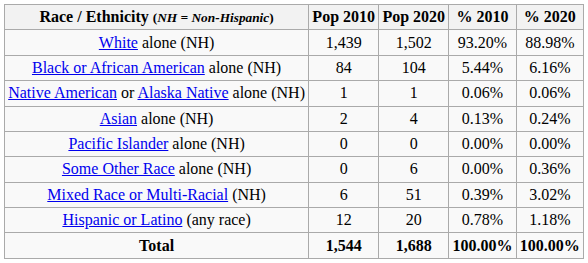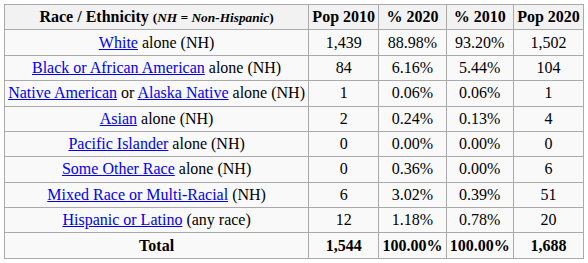 <table class="wikitable" style="text-align:center;">
 <tr>
 <th>Race / Ethnicity <small>(<em>NH = Non-Hispanic</em>)</small></th>
 <th>Pop 2010</th>
+<th>% 2020</th>
+<th>% 2010</th>
 <th>Pop 2020</th>
-<th>% 2010</th>
-<th>% 2020</th>
 </tr>
 <tr>
 <td><a href='#'>White</a> alone (NH)</td>
 <td>1,439</td>
+<td>88.98%</td>
+<td>93.20%</td>
 <td>1,502</td>
-<td>93.20%</td>
-<td>88.98%</td>
 </tr>
 <tr>
 <td><a href='#'>Black or African American</a> alone (NH)</td>
 <td>84</td>
+<td>6.16%</td>
+<td>5.44%</td>
 <td>104</td>
-<td>5.44%</td>
-<td>6.16%</td>
 </tr>
 <tr>
 <td><a href='#'>Native American</a> or <a href='#'>Alaska Native</a> alone (NH)</td>
 <td>1</td>
-<td>1</td>
 <td>0.06%</td>
 <td>0.06%</td>
+<td>1</td>
 </tr>
 <tr>
 <td><a href='#'>Asian</a> alone (NH)</td>
 <td>2</td>
+<td>0.24%</td>
+<td>0.13%</td>
 <td>4</td>
-<td>0.13%</td>
-<td>0.24%</td>
 </tr>
 <tr>
 <td><a href='#'>Pacific Islander</a> alone (NH)</td>
 <td>0</td>
-<td>0</td>
 <td>0.00%</td>
 <td>0.00%</td>
+<td>0</td>
 </tr>
 <tr>
 <td><a href='#'>Some Other Race</a> alone (NH)</td>
 <td>0</td>
+<td>0.36%</td>
+<td>0.00%</td>
 <td>6</td>
-<td>0.00%</td>
-<td>0.36%</td>
 </tr>
 <tr>
 <td><a href='#'>Mixed Race or Multi-Racial</a> (NH)</td>
 <td>6</td>
+<td>3.02%</td>
+<td>0.39%</td>
 <td>51</td>
-<td>0.39%</td>
-<td>3.02%</td>
 </tr>
 <tr>
 <td><a href='#'>Hispanic or Latino</a> (any race)</td>
 <td>12</td>
+<td>1.18%</td>
+<td>0.78%</td>
 <td>20</td>
-<td>0.78%</td>
-<td>1.18%</td>
 </tr>
 <tr>
 <td><strong>Total</strong></td>
 <td><strong>1,544</strong></td>
-<td><strong>1,688</strong></td>
 <td><strong>100.00%</strong></td>
 <td><strong>100.00%</strong></td>
+<td><strong>1,688</strong></td>
 </tr>
 </table>
